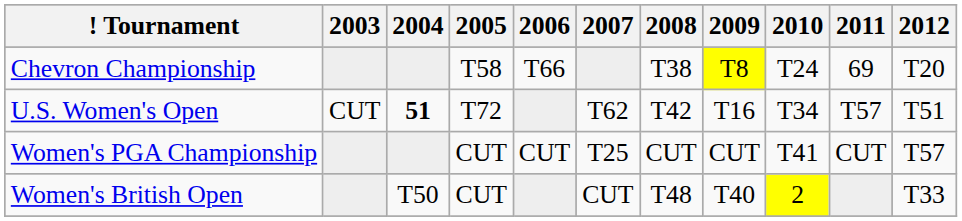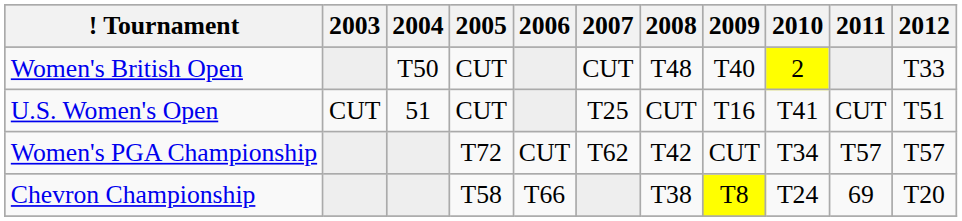 <table class="wikitable" style="font-size:95%;text-align:center;">
 <tr>
 <th>! Tournament</th>
 <th>2003</th>
 <th>2004</th>
 <th>2005</th>
 <th>2006</th>
 <th>2007</th>
 <th>2008</th>
 <th>2009</th>
 <th>2010</th>
 <th>2011</th>
 <th>2012</th>
 </tr>
 <tr>
+<td align=left><a href='#'>Women's British Open</a></td>
+<td style="background:#eeeeee;"></td>
+<td>T50</td>
+<td>CUT</td>
+<td style="background:#eeeeee;"></td>
+<td>CUT</td>
+<td>T48</td>
+<td>T40</td>
+<td style="background:yellow;">2</td>
+<td style="background:#eeeeee;"></td>
+<td>T33</td>
+</tr>
+<tr>
+<td align=left><a href='#'>U.S. Women's Open</a></td>
+<td>CUT</td>
+<td>51</td>
+<td>CUT</td>
+<td style="background:#eeeeee;"></td>
+<td>T25</td>
+<td>CUT</td>
+<td>T16</td>
+<td>T41</td>
+<td>CUT</td>
+<td>T51</td>
+</tr>
+<tr>
+<td align=left><a href='#'>Women's PGA Championship</a></td>
+<td style="background:#eeeeee;"></td>
+<td style="background:#eeeeee;"></td>
+<td>T72</td>
+<td>CUT</td>
+<td>T62</td>
+<td>T42</td>
+<td>CUT</td>
+<td>T34</td>
+<td>T57</td>
+<td>T57</td>
+</tr>
+<tr>
 <td align=left><a href='#'>Chevron Championship</a></td>
 <td style="background:#eeeeee;"></td>
 <td style="background:#eeeeee;"></td>
 <td>T58</td>
 <td>T66</td>
 <td style="background:#eeeeee;"></td>
 <td>T38</td>
 <td style="background:yellow;">T8</td>
 <td>T24</td>
 <td>69</td>
 <td>T20</td>
 </tr>
-<tr>
-<td align=left><a href='#'>U.S. Women's Open</a></td>
-<td>CUT</td>
-<td><strong>51</strong></td>
-<td>T72</td>
-<td style="background:#eeeeee;"></td>
-<td>T62</td>
-<td>T42</td>
-<td>T16</td>
-<td>T34</td>
-<td>T57</td>
-<td>T51</td>
-</tr>
-<tr>
-<td align=left><a href='#'>Women's PGA Championship</a></td>
-<td style="background:#eeeeee;"></td>
-<td style="background:#eeeeee;"></td>
-<td>CUT</td>
-<td>CUT</td>
-<td>T25</td>
-<td>CUT</td>
-<td>CUT</td>
-<td>T41</td>
-<td>CUT</td>
-<td>T57</td>
-</tr>
-<tr>
-<td align=left><a href='#'>Women's British Open</a></td>
-<td style="background:#eeeeee;"></td>
-<td>T50</td>
-<td>CUT</td>
-<td style="background:#eeeeee;"></td>
-<td>CUT</td>
-<td>T48</td>
-<td>T40</td>
-<td style="background:yellow;">2</td>
-<td style="background:#eeeeee;"></td>
-<td>T33</td>
-</tr>
 </table>
